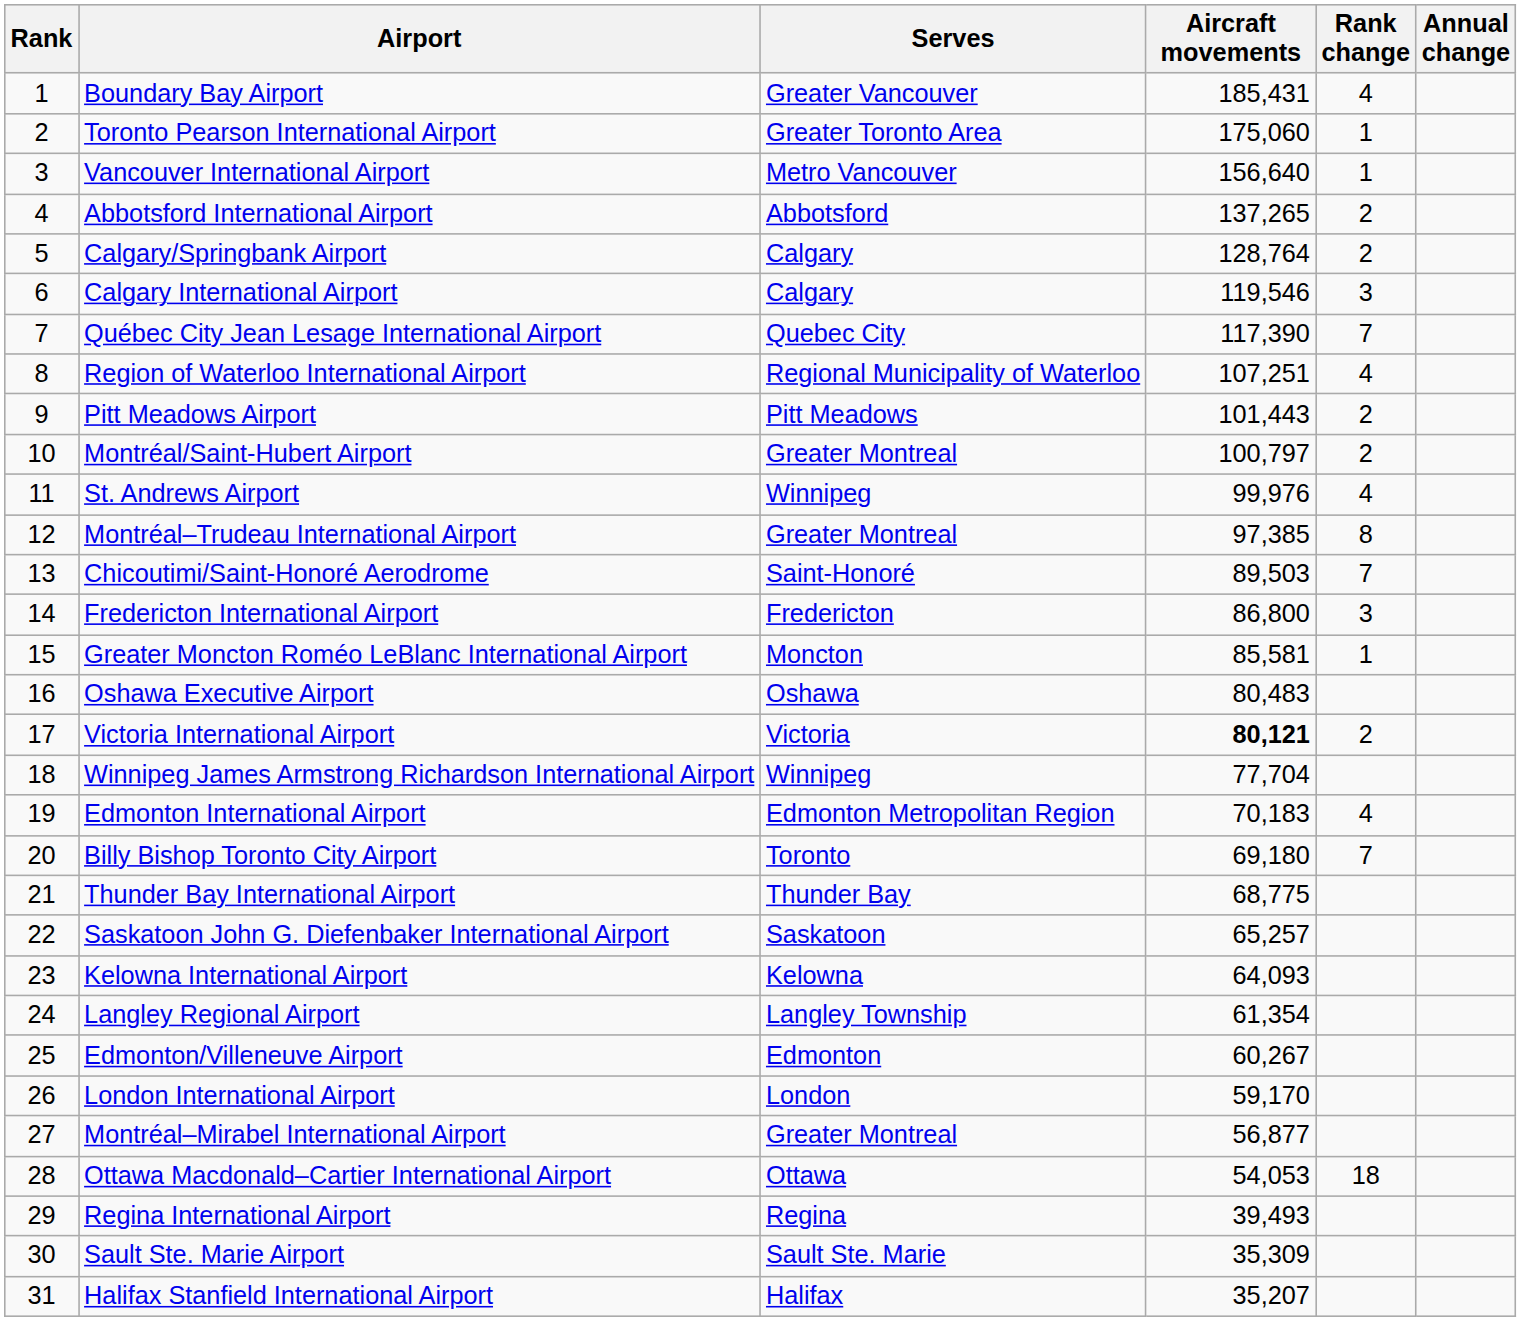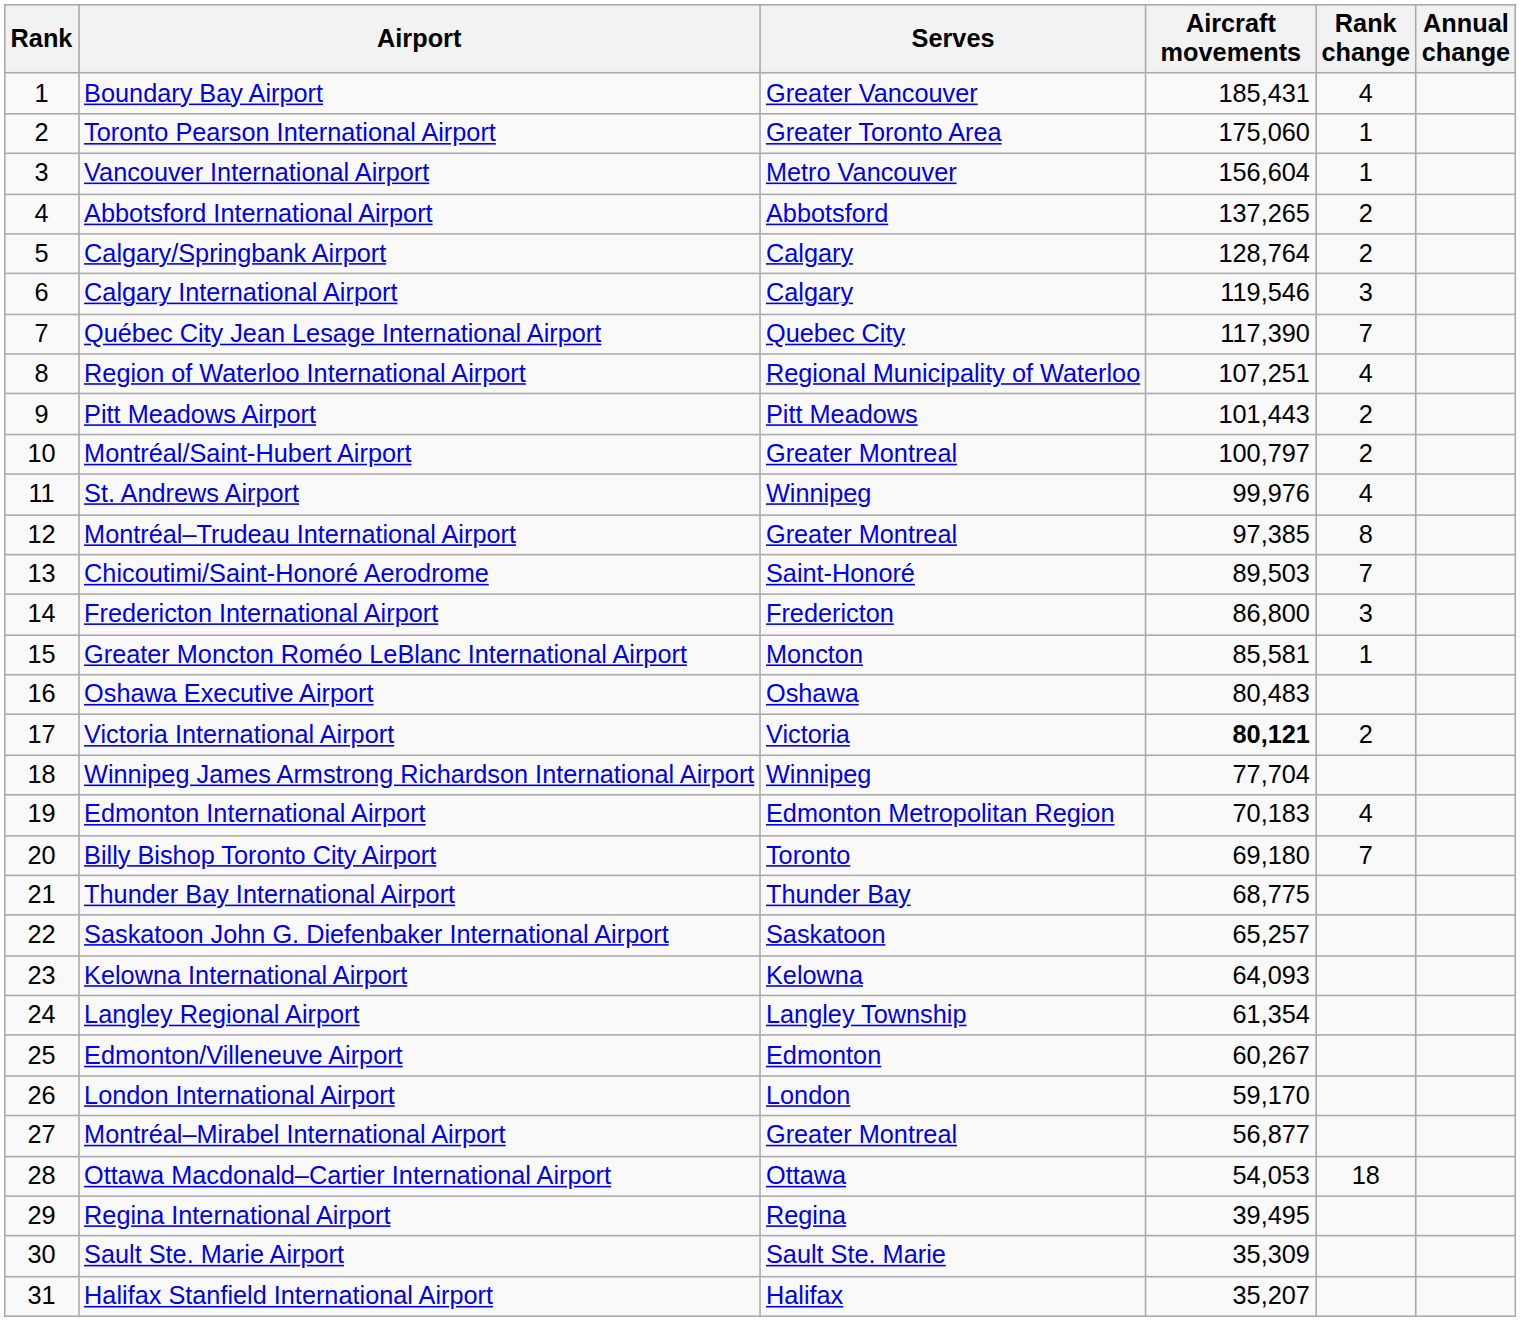 <table class="wikitable sortable">
 <tr>
 <th>Rank</th>
 <th>Airport</th>
 <th>Serves</th>
 <th style="width:100px">Aircraft<br>movements</th>
 <th data-sort-type=number>Rank<br>change</th>
 <th data-sort-type=number>Annual<br>change</th>
 </tr>
 <tr>
 <td style="text-align:center;">1</td>
 <td><a href='#'>Boundary Bay Airport</a></td>
 <td><a href='#'>Greater Vancouver</a></td>
 <td align="right">185,431</td>
 <td style="text-align:center;">4 </td>
 <td align="right"></td>
 </tr>
 <tr>
 <td style="text-align:center;">2</td>
 <td><a href='#'>Toronto Pearson International Airport</a></td>
 <td><a href='#'>Greater Toronto Area</a></td>
 <td align="right">175,060</td>
 <td style="text-align:center;">1 </td>
 <td align="right"></td>
 </tr>
 <tr>
 <td style="text-align:center;">3</td>
 <td><a href='#'>Vancouver International Airport</a></td>
 <td><a href='#'>Metro Vancouver</a></td>
-<td align="right">156,640</td>
+<td align="right">156,604</td>
 <td style="text-align:center;">1 </td>
 <td align="right"></td>
 </tr>
 <tr>
 <td style="text-align:center;">4</td>
 <td><a href='#'>Abbotsford International Airport</a></td>
 <td><a href='#'>Abbotsford</a></td>
 <td align="right">137,265</td>
 <td style="text-align:center;">2 </td>
 <td align="right"></td>
 </tr>
 <tr>
 <td style="text-align:center;">5</td>
 <td><a href='#'>Calgary/Springbank Airport</a></td>
 <td><a href='#'>Calgary</a></td>
 <td align="right">128,764</td>
 <td style="text-align:center;">2 </td>
 <td align="right"></td>
 </tr>
 <tr>
 <td style="text-align:center;">6</td>
 <td><a href='#'>Calgary International Airport</a></td>
 <td><a href='#'>Calgary</a></td>
 <td align="right">119,546</td>
 <td style="text-align:center;">3 </td>
 <td align="right"></td>
 </tr>
 <tr>
 <td style="text-align:center;">7</td>
 <td><a href='#'>Québec City Jean Lesage International Airport</a></td>
 <td><a href='#'>Quebec City</a></td>
 <td align="right">117,390</td>
 <td style="text-align:center;">7 </td>
 <td align="right"></td>
 </tr>
 <tr>
 <td style="text-align:center;">8</td>
 <td><a href='#'>Region of Waterloo International Airport</a></td>
 <td><a href='#'>Regional Municipality of Waterloo</a></td>
 <td align="right">107,251</td>
 <td style="text-align:center;">4 </td>
 <td align="right"></td>
 </tr>
 <tr>
 <td style="text-align:center;">9</td>
 <td><a href='#'>Pitt Meadows Airport</a></td>
 <td><a href='#'>Pitt Meadows</a></td>
 <td align="right">101,443</td>
 <td style="text-align:center;">2 </td>
 <td align="right"></td>
 </tr>
 <tr>
 <td style="text-align:center;">10</td>
 <td><a href='#'>Montréal/Saint-Hubert Airport</a></td>
 <td><a href='#'>Greater Montreal</a></td>
 <td align="right">100,797</td>
 <td style="text-align:center;">2 </td>
 <td align="right"></td>
 </tr>
 <tr>
 <td style="text-align:center;">11</td>
 <td><a href='#'>St. Andrews Airport</a></td>
 <td><a href='#'>Winnipeg</a></td>
 <td align="right">99,976</td>
 <td style="text-align:center;">4 </td>
 <td align="right"></td>
 </tr>
 <tr>
 <td style="text-align:center;">12</td>
 <td><a href='#'>Montréal–Trudeau International Airport</a></td>
 <td><a href='#'>Greater Montreal</a></td>
 <td align="right">97,385</td>
 <td style="text-align:center;">8 </td>
 <td align="right"></td>
 </tr>
 <tr>
 <td style="text-align:center;">13</td>
 <td><a href='#'>Chicoutimi/Saint-Honoré Aerodrome</a></td>
 <td><a href='#'>Saint-Honoré</a></td>
 <td align="right">89,503</td>
 <td style="text-align:center;">7 </td>
 <td align="right"></td>
 </tr>
 <tr>
 <td style="text-align:center;">14</td>
 <td><a href='#'>Fredericton International Airport</a></td>
 <td><a href='#'>Fredericton</a></td>
 <td align="right">86,800</td>
 <td style="text-align:center;">3 </td>
 <td align="right"></td>
 </tr>
 <tr>
 <td style="text-align:center;">15</td>
 <td><a href='#'>Greater Moncton Roméo LeBlanc International Airport</a></td>
 <td><a href='#'>Moncton</a></td>
 <td align="right">85,581</td>
 <td style="text-align:center;">1 </td>
 <td align="right"></td>
 </tr>
 <tr>
 <td style="text-align:center;">16</td>
 <td><a href='#'>Oshawa Executive Airport</a></td>
 <td><a href='#'>Oshawa</a></td>
 <td align="right">80,483</td>
 <td style="text-align:center;"></td>
 <td align="right"></td>
 </tr>
 <tr>
 <td style="text-align:center;">17</td>
 <td><a href='#'>Victoria International Airport</a></td>
 <td><a href='#'>Victoria</a></td>
 <td align="right"><strong>80,121</strong></td>
 <td style="text-align:center;">2 </td>
 <td align="right"></td>
 </tr>
 <tr>
 <td style="text-align:center;">18</td>
 <td><a href='#'>Winnipeg James Armstrong Richardson International Airport</a></td>
 <td><a href='#'>Winnipeg</a></td>
 <td align="right">77,704</td>
 <td style="text-align:center;"></td>
 <td align="right"></td>
 </tr>
 <tr>
 <td style="text-align:center;">19</td>
 <td><a href='#'>Edmonton International Airport</a></td>
 <td><a href='#'>Edmonton Metropolitan Region</a></td>
 <td align="right">70,183</td>
 <td style="text-align:center;">4 </td>
 <td align="right"></td>
 </tr>
 <tr>
 <td style="text-align:center;">20</td>
 <td><a href='#'>Billy Bishop Toronto City Airport</a></td>
 <td><a href='#'>Toronto</a></td>
 <td align="right">69,180</td>
 <td style="text-align:center;">7 </td>
 <td align="right"></td>
 </tr>
 <tr>
 <td style="text-align:center;">21</td>
 <td><a href='#'>Thunder Bay International Airport</a></td>
 <td><a href='#'>Thunder Bay</a></td>
 <td align="right">68,775</td>
 <td style="text-align:center;"></td>
 <td align="right"></td>
 </tr>
 <tr>
 <td style="text-align:center;">22</td>
 <td><a href='#'>Saskatoon John G. Diefenbaker International Airport</a></td>
 <td><a href='#'>Saskatoon</a></td>
 <td align="right">65,257</td>
 <td style="text-align:center;"></td>
 <td align="right"></td>
 </tr>
 <tr>
 <td style="text-align:center;">23</td>
 <td><a href='#'>Kelowna International Airport</a></td>
 <td><a href='#'>Kelowna</a></td>
 <td align="right">64,093</td>
 <td style="text-align:center;"></td>
 <td align="right"></td>
 </tr>
 <tr>
 <td style="text-align:center;">24</td>
 <td><a href='#'>Langley Regional Airport</a></td>
 <td><a href='#'>Langley Township</a></td>
 <td align="right">61,354</td>
 <td style="text-align:center;"></td>
 <td align="right"></td>
 </tr>
 <tr>
 <td style="text-align:center;">25</td>
 <td><a href='#'>Edmonton/Villeneuve Airport</a></td>
 <td><a href='#'>Edmonton</a></td>
 <td align="right">60,267</td>
 <td style="text-align:center;"></td>
 <td align="right"></td>
 </tr>
 <tr>
 <td style="text-align:center;">26</td>
 <td><a href='#'>London International Airport</a></td>
 <td><a href='#'>London</a></td>
 <td align="right">59,170</td>
 <td style="text-align:center;"></td>
 <td align="right"></td>
 </tr>
 <tr>
 <td style="text-align:center;">27</td>
 <td><a href='#'>Montréal–Mirabel International Airport</a></td>
 <td><a href='#'>Greater Montreal</a></td>
 <td align="right">56,877</td>
 <td style="text-align:center;"></td>
 <td align="right"></td>
 </tr>
 <tr>
 <td style="text-align:center;">28</td>
 <td><a href='#'>Ottawa Macdonald–Cartier International Airport</a></td>
 <td><a href='#'>Ottawa</a></td>
 <td align="right">54,053</td>
 <td style="text-align:center;">18 </td>
 <td align="right"></td>
 </tr>
 <tr>
 <td style="text-align:center;">29</td>
 <td><a href='#'>Regina International Airport</a></td>
 <td><a href='#'>Regina</a></td>
-<td align="right">39,493</td>
+<td align="right">39,495</td>
 <td style="text-align:center;"></td>
 <td align="right"></td>
 </tr>
 <tr>
 <td style="text-align:center;">30</td>
 <td><a href='#'>Sault Ste. Marie Airport</a></td>
 <td><a href='#'>Sault Ste. Marie</a></td>
 <td align="right">35,309</td>
 <td style="text-align:center;"></td>
 <td align="right"></td>
 </tr>
 <tr>
 <td style="text-align:center;">31</td>
 <td><a href='#'>Halifax Stanfield International Airport</a></td>
 <td><a href='#'>Halifax</a></td>
 <td align="right">35,207</td>
 <td style="text-align:center;"></td>
 <td align="right"></td>
 </tr>
 </table>
